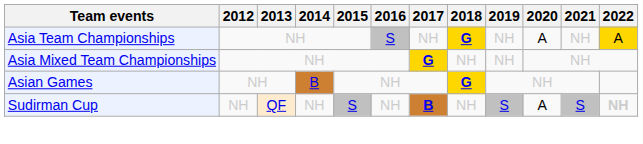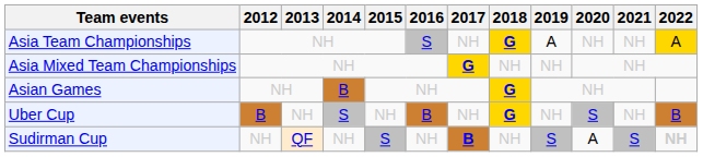 <table class="wikitable" style="font-size: 90%; text-align:center">
 <tr>
 <th>Team events</th>
 <th>2012</th>
 <th>2013</th>
 <th>2014</th>
 <th>2015</th>
 <th>2016</th>
 <th>2017</th>
 <th>2018</th>
 <th>2019</th>
 <th>2020</th>
 <th>2021</th>
 <th>2022</th>
 </tr>
 <tr>
 <td bgcolor="#ECF2FF"; align="left"><a href='#'>Asia Team Championships</a></td>
 <td colspan="4" style=color:#ccc>NH</td>
 <td bgcolor=silver><a href='#'>S</a></td>
 <td style=color:#ccc>NH</td>
 <td bgcolor=gold><a href='#'><strong>G</strong></a></td>
+<td>A</td>
 <td style=color:#ccc>NH</td>
-<td>A</td>
 <td style=color:#ccc>NH</td>
 <td style="background: gold;">A</td>
 </tr>
 <tr>
 <td bgcolor="#ECF2FF"; align="left"><a href='#'>Asia Mixed Team Championships</a></td>
 <td colspan="5" style=color:#ccc>NH</td>
 <td bgcolor=gold><a href='#'><strong>G</strong></a></td>
 <td style=color:#ccc>NH</td>
 <td style=color:#ccc>NH</td>
 <td colspan="3" style=color:#ccc>NH</td>
 </tr>
 <tr>
 <td bgcolor="#ECF2FF"; align="left"><a href='#'>Asian Games</a></td>
 <td colspan="2" style=color:#ccc>NH</td>
 <td bgcolor=CD7F32><a href='#'>B</a></td>
 <td colspan="3" style=color:#ccc>NH</td>
 <td bgcolor=gold><a href='#'><strong>G</strong></a></td>
 <td colspan="3" style=color:#ccc>NH</td>
 <td></td>
 </tr>
 <tr>
+<td bgcolor="#ECF2FF"; align="left"><a href='#'>Uber Cup</a></td>
+<td bgcolor=CD7F32><a href='#'>B</a></td>
+<td style=color:#ccc>NH</td>
+<td bgcolor=silver><a href='#'>S</a></td>
+<td style=color:#ccc>NH</td>
+<td bgcolor=CD7F32><a href='#'>B</a></td>
+<td style=color:#ccc>NH</td>
+<td bgcolor=gold><a href='#'><strong>G</strong></a></td>
+<td style=color:#ccc>NH</td>
+<td bgcolor=silver><a href='#'>S</a></td>
+<td style=color:#ccc>NH</td>
+<td bgcolor=CD7F32><a href='#'>B</a></td>
+</tr>
+<tr>
 <td bgcolor="#ECF2FF"; align="left"><a href='#'>Sudirman Cup</a></td>
 <td style=color:#ccc>NH</td>
 <td bgcolor=FFEBCD><a href='#'>QF</a></td>
 <td style=color:#ccc>NH</td>
 <td bgcolor=silver><a href='#'>S</a></td>
 <td style=color:#ccc>NH</td>
 <td bgcolor=CD7F32><strong><a href='#'>B</a></strong></td>
 <td style=color:#ccc>NH</td>
 <td bgcolor=silver><a href='#'>S</a></td>
 <td>A</td>
 <td bgcolor=silver><a href='#'>S</a></td>
 <td style=color:#ccc><strong>NH</strong></td>
 </tr>
 </table>
